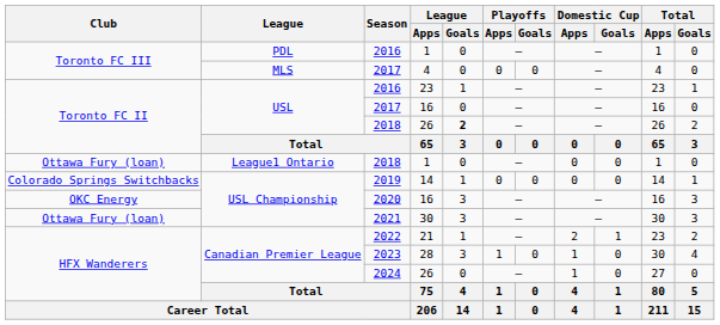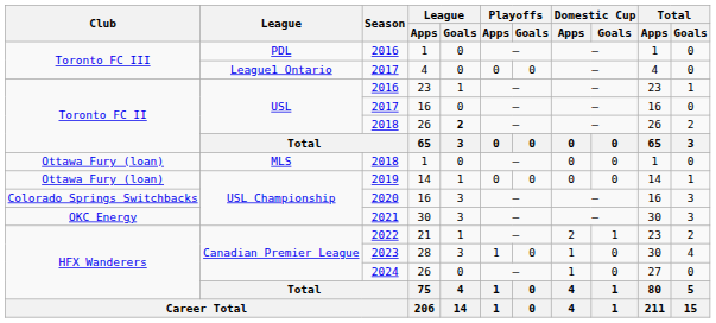 <table class="wikitable" style="text-align: center;">
 <tr>
 <th rowspan="2">Club</th>
 <th rowspan="2">League</th>
 <th rowspan="2">Season</th>
 <th colspan="2">League</th>
 <th colspan="2">Playoffs</th>
 <th colspan="2">Domestic Cup</th>
 <th colspan="2">Total</th>
 </tr>
 <tr>
 <th>Apps</th>
 <th>Goals</th>
 <th>Apps</th>
 <th>Goals</th>
 <th>Apps</th>
 <th>Goals</th>
 <th>Apps</th>
 <th>Goals</th>
 </tr>
 <tr>
 <td rowspan="2"><a href='#'>Toronto FC III</a></td>
 <td><a href='#'>PDL</a></td>
 <td><a href='#'>2016</a></td>
 <td>1</td>
 <td>0</td>
 <td colspan=2>—</td>
 <td colspan=2>—</td>
 <td>1</td>
 <td>0</td>
 </tr>
 <tr>
-<td><a href='#'>MLS</a></td>
+<td><a href='#'>League1 Ontario</a></td>
 <td><a href='#'>2017</a></td>
 <td>4</td>
 <td>0</td>
 <td>0</td>
 <td>0</td>
 <td colspan=2>—</td>
 <td>4</td>
 <td>0</td>
 </tr>
 <tr>
 <td rowspan="4"><a href='#'>Toronto FC II</a></td>
 <td rowspan="3"><a href='#'>USL</a></td>
 <td><a href='#'>2016</a></td>
 <td>23</td>
 <td>1</td>
 <td colspan=2>—</td>
 <td colspan=2>—</td>
 <td>23</td>
 <td>1</td>
 </tr>
 <tr>
 <td><a href='#'>2017</a></td>
 <td>16</td>
 <td>0</td>
 <td colspan=2>—</td>
 <td colspan=2>—</td>
 <td>16</td>
 <td>0</td>
 </tr>
 <tr>
 <td><a href='#'>2018</a></td>
 <td>26</td>
 <td><strong>2</strong></td>
 <td colspan=2>—</td>
 <td colspan=2>—</td>
 <td>26</td>
 <td>2</td>
 </tr>
 <tr>
 <th colspan="2">Total</th>
 <th>65</th>
 <th>3</th>
 <th>0</th>
 <th>0</th>
 <th>0</th>
 <th>0</th>
 <th>65</th>
 <th>3</th>
 </tr>
 <tr>
 <td><a href='#'>Ottawa Fury (loan)</a></td>
-<td><a href='#'>League1 Ontario</a></td>
+<td><a href='#'>MLS</a></td>
 <td><a href='#'>2018</a></td>
 <td>1</td>
 <td>0</td>
 <td colspan=2>—</td>
 <td>0</td>
 <td>0</td>
 <td>1</td>
 <td>0</td>
 </tr>
 <tr>
-<td><a href='#'>Colorado Springs Switchbacks</a></td>
+<td><a href='#'>Ottawa Fury (loan)</a></td>
 <td rowspan="3"><a href='#'>USL Championship</a></td>
 <td><a href='#'>2019</a></td>
 <td>14</td>
 <td>1</td>
 <td>0</td>
 <td>0</td>
 <td>0</td>
 <td>0</td>
 <td>14</td>
 <td>1</td>
 </tr>
 <tr>
-<td><a href='#'>OKC Energy</a></td>
+<td><a href='#'>Colorado Springs Switchbacks</a></td>
 <td><a href='#'>2020</a></td>
 <td>16</td>
 <td>3</td>
 <td colspan=2>—</td>
 <td colspan=2>—</td>
 <td>16</td>
 <td>3</td>
 </tr>
 <tr>
-<td><a href='#'>Ottawa Fury (loan)</a></td>
+<td><a href='#'>OKC Energy</a></td>
 <td><a href='#'>2021</a></td>
 <td>30</td>
 <td>3</td>
 <td colspan=2>—</td>
 <td colspan=2>—</td>
 <td>30</td>
 <td>3</td>
 </tr>
 <tr>
 <td rowspan=4><a href='#'>HFX Wanderers</a></td>
 <td rowspan=3><a href='#'>Canadian Premier League</a></td>
 <td><a href='#'>2022</a></td>
 <td>21</td>
 <td>1</td>
 <td colspan=2>—</td>
 <td>2</td>
 <td>1</td>
 <td>23</td>
 <td>2</td>
 </tr>
 <tr>
 <td><a href='#'>2023</a></td>
 <td>28</td>
 <td>3</td>
 <td>1</td>
 <td>0</td>
 <td>1</td>
 <td>0</td>
 <td>30</td>
 <td>4</td>
 </tr>
 <tr>
 <td><a href='#'>2024</a></td>
 <td>26</td>
 <td>0</td>
 <td colspan=2>—</td>
 <td>1</td>
 <td>0</td>
 <td>27</td>
 <td>0</td>
 </tr>
 <tr>
 <th colspan="2">Total</th>
 <th>75</th>
 <th>4</th>
 <th>1</th>
 <th>0</th>
 <th>4</th>
 <th>1</th>
 <th>80</th>
 <th>5</th>
 </tr>
 <tr>
 <th colspan="3">Career Total</th>
 <th>206</th>
 <th>14</th>
 <th>1</th>
 <th>0</th>
 <th>4</th>
 <th>1</th>
 <th>211</th>
 <th>15</th>
 </tr>
 </table>
